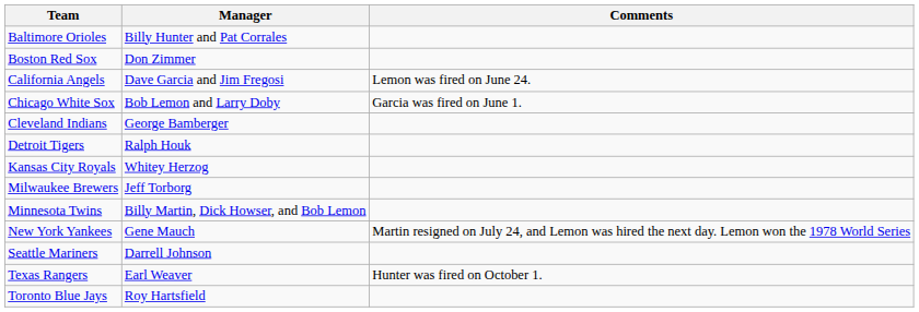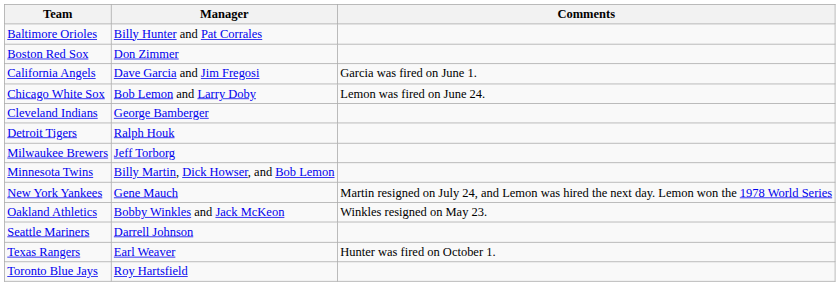 <table class="wikitable">
 <tr>
 <th>Team</th>
 <th>Manager</th>
 <th>Comments</th>
 </tr>
 <tr>
 <td><a href='#'>Baltimore Orioles</a></td>
 <td><a href='#'>Billy Hunter</a> and <a href='#'>Pat Corrales</a></td>
 <td></td>
 </tr>
 <tr>
 <td><a href='#'>Boston Red Sox</a></td>
 <td><a href='#'>Don Zimmer</a></td>
 <td></td>
 </tr>
 <tr>
 <td><a href='#'>California Angels</a></td>
 <td><a href='#'>Dave Garcia</a> and <a href='#'>Jim Fregosi</a></td>
-<td>Lemon was fired on June 24.</td>
+<td>Garcia was fired on June 1.</td>
 </tr>
 <tr>
 <td><a href='#'>Chicago White Sox</a></td>
 <td><a href='#'>Bob Lemon</a> and <a href='#'>Larry Doby</a></td>
-<td>Garcia was fired on June 1.</td>
+<td>Lemon was fired on June 24.</td>
 </tr>
 <tr>
 <td><a href='#'>Cleveland Indians</a></td>
 <td><a href='#'>George Bamberger</a></td>
 <td></td>
 </tr>
 <tr>
 <td><a href='#'>Detroit Tigers</a></td>
 <td><a href='#'>Ralph Houk</a></td>
-<td></td>
-</tr>
-<tr>
-<td><a href='#'>Kansas City Royals</a></td>
-<td><a href='#'>Whitey Herzog</a></td>
 <td></td>
 </tr>
 <tr>
 <td><a href='#'>Milwaukee Brewers</a></td>
 <td><a href='#'>Jeff Torborg</a></td>
 <td></td>
 </tr>
 <tr>
 <td><a href='#'>Minnesota Twins</a></td>
 <td><a href='#'>Billy Martin</a>, <a href='#'>Dick Howser</a>, and <a href='#'>Bob Lemon</a></td>
 <td></td>
 </tr>
 <tr>
 <td><a href='#'>New York Yankees</a></td>
 <td><a href='#'>Gene Mauch</a></td>
 <td>Martin resigned on July 24, and Lemon was hired the next day. Lemon won the <a href='#'>1978 World Series</a></td>
 </tr>
 <tr>
+<td><a href='#'>Oakland Athletics</a></td>
+<td><a href='#'>Bobby Winkles</a> and <a href='#'>Jack McKeon</a></td>
+<td>Winkles resigned on May 23.</td>
+</tr>
+<tr>
 <td><a href='#'>Seattle Mariners</a></td>
 <td><a href='#'>Darrell Johnson</a></td>
 <td></td>
 </tr>
 <tr>
 <td><a href='#'>Texas Rangers</a></td>
 <td><a href='#'>Earl Weaver</a></td>
 <td>Hunter was fired on October 1.</td>
 </tr>
 <tr>
 <td><a href='#'>Toronto Blue Jays</a></td>
 <td><a href='#'>Roy Hartsfield</a></td>
 <td></td>
 </tr>
 </table>
